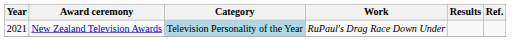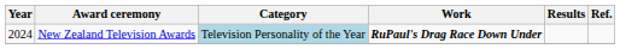 <table class="wikitable sortable">
 <tr>
 <th>Year</th>
 <th>Award ceremony</th>
 <th>Category</th>
 <th>Work</th>
 <th>Results</th>
 <th>Ref.</th>
 </tr>
 <tr>
-<td style="text-align:center">2021</td>
+<td style="text-align:center">2024</td>
 <td style="text-align:center"><a href='#'>New Zealand Television Awards</a></td>
 <td style="background: lightblue; text-align:center">Television Personality of the Year</td>
-<td style="text-align:center"><em>RuPaul's Drag Race Down Under</em></td>
+<td style="text-align:center"><strong><em>RuPaul's Drag Race Down Under</em></strong></td>
 <td></td>
 <td style="text-align:center"></td>
 </tr>
 <tr>
 </tr>
 </table>
